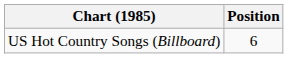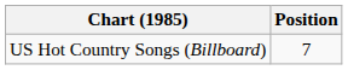 <table class="wikitable">
 <tr>
 <th>Chart (1985)</th>
 <th>Position</th>
 </tr>
 <tr>
 <td>US Hot Country Songs (<em>Billboard</em>)</td>
-<td align="center">6</td>
+<td align="center">7</td>
 </tr>
 </table>
